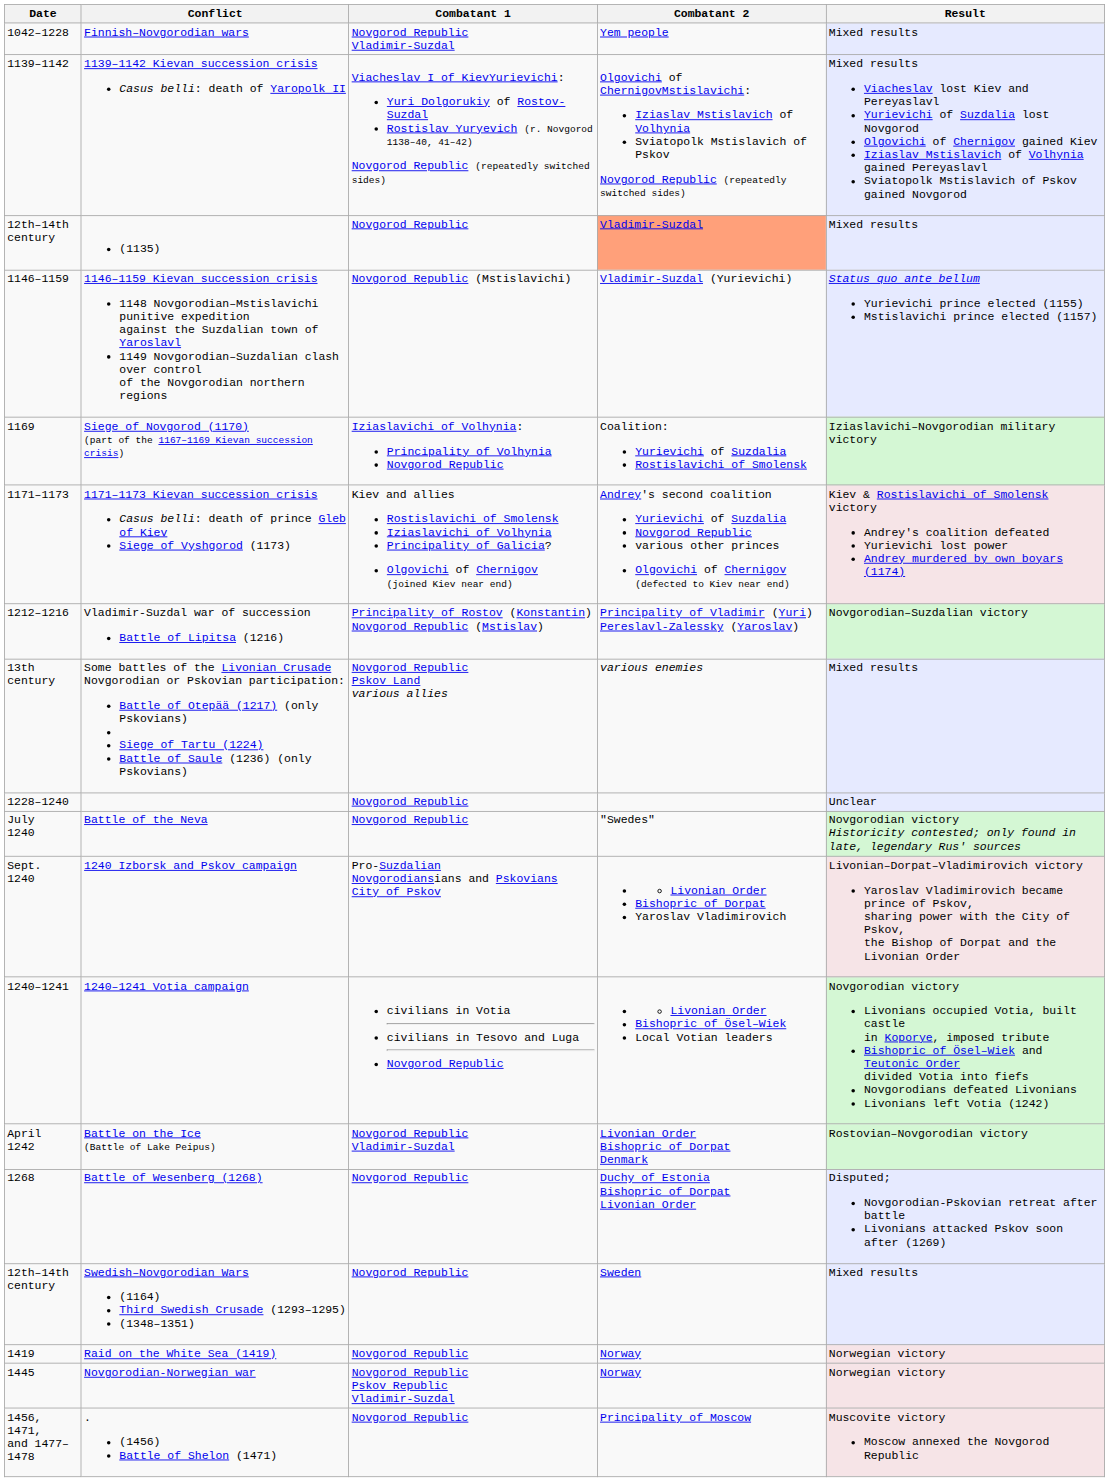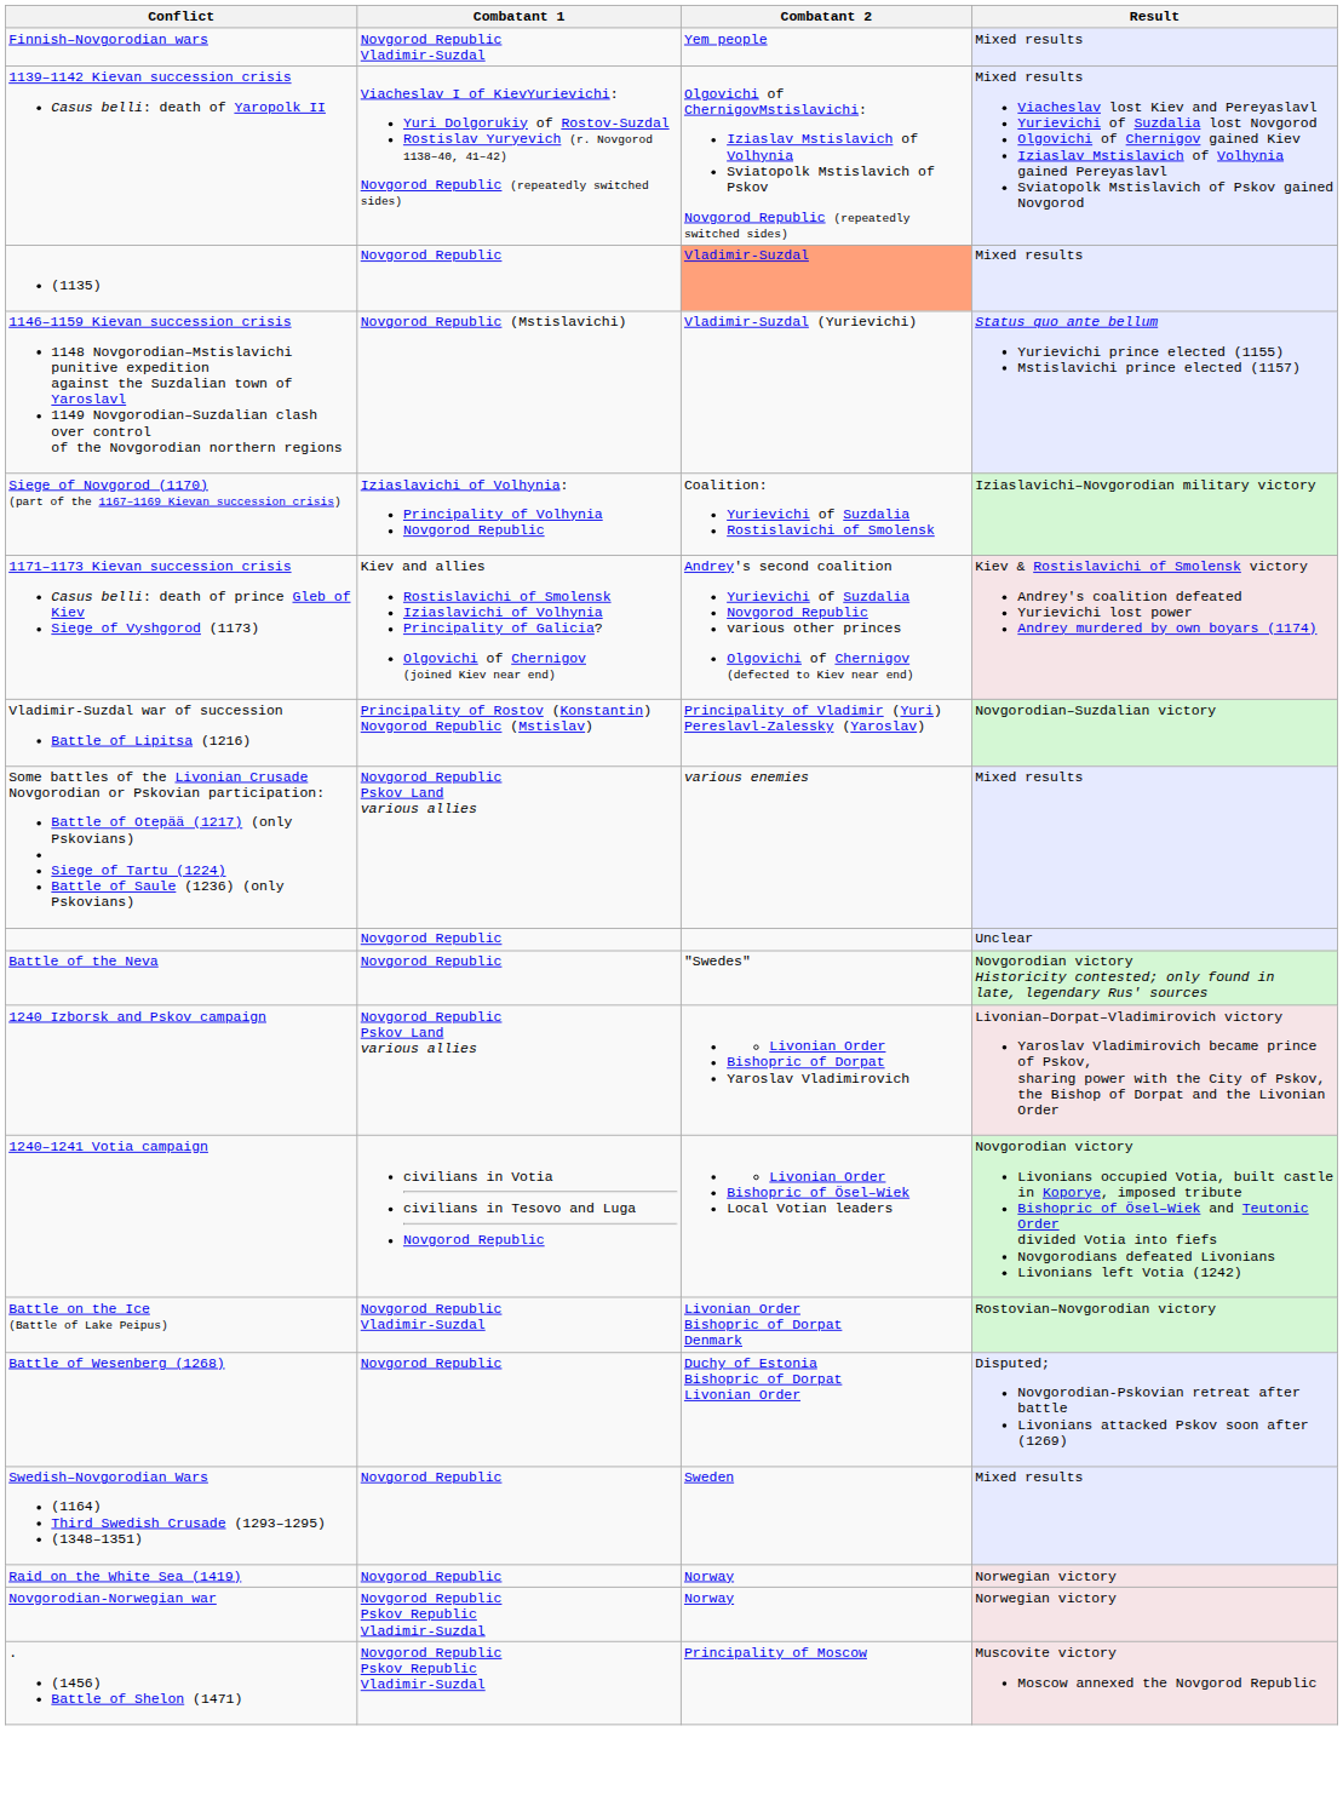 <table class="wikitable sortable">
 <tr>
-<th>Date</th>
 <th>Conflict</th>
 <th>Combatant 1</th>
 <th>Combatant 2</th>
 <th>Result</th>
 </tr>
 <tr valign="top">
-<td> 1042–1228</td>
 <td><a href='#'>Finnish–Novgorodian wars</a></td>
 <td><a href='#'>Novgorod Republic</a><br><a href='#'>Vladimir-Suzdal</a></td>
 <td><a href='#'>Yem people</a></td>
 <td style="background:#E6EAFF">Mixed results</td>
 </tr>
 <tr valign="top">
-<td>1139–1142</td>
 <td><a href='#'>1139–1142 Kievan succession crisis</a><br><ul><li><em>Casus belli</em>: death of <a href='#'>Yaropolk II</a></li></ul></td>
 <td><br> <a href='#'>Viacheslav I of Kiev</a><a href='#'>Yurievichi</a>:<ul><li> <a href='#'>Yuri Dolgorukiy</a> of <a href='#'>Rostov-Suzdal</a></li><li><a href='#'>Rostislav Yuryevich</a> <small>(r. Novgorod 1138–40, 41–42)</small></li></ul><a href='#'>Novgorod Republic</a> <small>(repeatedly switched sides)</small></td>
 <td><br> <a href='#'>Olgovichi</a> of <a href='#'>Chernigov</a><a href='#'>Mstislavichi</a>:<ul><li> <a href='#'>Iziaslav Mstislavich</a> of <a href='#'>Volhynia</a></li><li> Sviatopolk Mstislavich of Pskov</li></ul><a href='#'>Novgorod Republic</a> <small>(repeatedly switched sides)</small></td>
 <td style="background:#E6EAFF">Mixed results<br><ul><li><a href='#'>Viacheslav</a> lost Kiev and Pereyaslavl</li><li><a href='#'>Yurievichi</a> of <a href='#'>Suzdalia</a> lost Novgorod</li><li><a href='#'>Olgovichi</a> of <a href='#'>Chernigov</a> gained Kiev</li><li><a href='#'>Iziaslav Mstislavich</a> of <a href='#'>Volhynia</a> gained Pereyaslavl</li><li>Sviatopolk Mstislavich of Pskov gained Novgorod</li></ul></td>
 </tr>
 <tr valign="top">
-<td>12th–14th<br>century</td>
 <td><br><ul><li> (1135)</li></ul></td>
 <td><a href='#'>Novgorod Republic</a></td>
 <td style="background: lightsalmon;"><a href='#'>Vladimir-Suzdal</a></td>
 <td style="background:#E6EAFF">Mixed results</td>
 </tr>
 <tr valign="top">
-<td>1146–1159</td>
 <td><a href='#'>1146–1159 Kievan succession crisis</a><br><ul><li>1148 Novgorodian–Mstislavichi punitive expedition<br>against the Suzdalian town of <a href='#'>Yaroslavl</a></li><li>1149 Novgorodian–Suzdalian clash over control<br>of the Novgorodian northern regions</li></ul></td>
 <td><a href='#'>Novgorod Republic</a> (Mstislavichi)</td>
 <td><a href='#'>Vladimir-Suzdal</a> (Yurievichi)</td>
 <td style="background:#E6EAFF"><em><a href='#'>Status quo ante bellum</a></em><br><ul><li>Yurievichi prince elected (1155)</li><li>Mstislavichi prince elected (1157)</li></ul></td>
 </tr>
 <tr valign="top">
-<td>1169</td>
 <td><a href='#'>Siege of Novgorod (1170)</a><br><small>(part of the <a href='#'>1167–1169 Kievan succession crisis</a>)</small></td>
 <td><a href='#'>Iziaslavichi of Volhynia</a>:<br><ul><li><a href='#'>Principality of Volhynia</a></li><li><a href='#'>Novgorod Republic</a></li></ul></td>
 <td>Coalition:<br><ul><li><a href='#'>Yurievichi</a> of <a href='#'>Suzdalia</a></li><li><a href='#'>Rostislavichi of Smolensk</a></li></ul></td>
 <td style="background:#D4F7D4">Iziaslavichi–Novgorodian military victory</td>
 </tr>
 <tr valign="top">
-<td>1171–1173</td>
 <td><a href='#'>1171–1173 Kievan succession crisis</a><br><ul><li><em>Casus belli</em>: death of prince <a href='#'>Gleb of Kiev</a></li><li><a href='#'>Siege of Vyshgorod</a> (1173)</li></ul></td>
 <td>Kiev and allies<br><ul><li> <a href='#'>Rostislavichi of Smolensk</a></li><li> <a href='#'>Iziaslavichi of Volhynia</a></li><li> <a href='#'>Principality of Galicia</a>?</li></ul><ul><li> <a href='#'>Olgovichi</a> of <a href='#'>Chernigov</a><br><small>(joined Kiev near end)</small></li></ul></td>
 <td><a href='#'>Andrey</a>'s second coalition<br><ul><li> <a href='#'>Yurievichi</a> of <a href='#'>Suzdalia</a></li><li><a href='#'>Novgorod Republic</a></li><li>various other princes</li></ul><ul><li> <a href='#'>Olgovichi</a> of <a href='#'>Chernigov</a><br><small>(defected to Kiev near end)</small></li></ul></td>
 <td style="background:#F6E4E7">Kiev & <a href='#'>Rostislavichi of Smolensk</a> victory<br><ul><li>Andrey's coalition defeated</li><li>Yurievichi lost power</li><li><a href='#'>Andrey murdered by own boyars (1174)</a></li></ul></td>
 </tr>
 <tr valign="top">
-<td>1212–1216</td>
 <td>Vladimir-Suzdal war of succession<br><ul><li><a href='#'>Battle of Lipitsa</a> (1216)</li></ul></td>
 <td><a href='#'>Principality of Rostov</a> (<a href='#'>Konstantin</a>)<br><a href='#'>Novgorod Republic</a> (<a href='#'>Mstislav</a>)</td>
 <td><a href='#'>Principality of Vladimir</a> (<a href='#'>Yuri</a>)<br><a href='#'>Pereslavl-Zalessky</a> (<a href='#'>Yaroslav</a>)</td>
 <td style="background:#D4F7D4">Novgorodian–Suzdalian victory</td>
 </tr>
 <tr valign="top">
-<td> 13th<br>century</td>
 <td>Some battles of the <a href='#'>Livonian Crusade</a><br>Novgorodian or Pskovian participation:<ul><li><a href='#'>Battle of Otepää (1217)</a> (only Pskovians)</li><li></li><li><a href='#'>Siege of Tartu (1224)</a></li><li><a href='#'>Battle of Saule</a> (1236) (only Pskovians)</li></ul></td>
 <td><a href='#'>Novgorod Republic</a><br><a href='#'>Pskov Land</a><br><em>various allies</em></td>
 <td><em>various enemies</em></td>
 <td style="background:#E6EAFF">Mixed results</td>
 </tr>
 <tr valign="top">
-<td>1228–1240</td>
 <td></td>
 <td><a href='#'>Novgorod Republic</a></td>
 <td></td>
 <td style="background:#E6EAFF">Unclear</td>
 </tr>
 <tr valign="top">
-<td>July<br>1240</td>
 <td><a href='#'>Battle of the Neva</a></td>
 <td><a href='#'>Novgorod Republic</a></td>
 <td>"Swedes"</td>
 <td style="background:#D4F7D4">Novgorodian victory<br><em>Historicity contested; only found in<br>late, legendary Rus' sources</em></td>
 </tr>
 <tr valign="top">
-<td>Sept.<br>1240</td>
 <td><a href='#'>1240 Izborsk and Pskov campaign</a></td>
-<td> Pro-<a href='#'>Suzdalian</a><br><a href='#'>Novgorodians</a>ians and <a href='#'>Pskovians</a><br> <a href='#'>City of Pskov</a></td>
+<td><a href='#'>Novgorod Republic</a><br><a href='#'>Pskov Land</a><br><em>various allies</em></td>
 <td><br><ul><li><ul><li> <a href='#'>Livonian Order</a></li></ul></li><li> <a href='#'>Bishopric of Dorpat</a></li><li>Yaroslav Vladimirovich</li></ul></td>
 <td style="background:#F6E4E7">Livonian–Dorpat–Vladimirovich victory<br><ul><li>Yaroslav Vladimirovich became prince of Pskov,<br>sharing power with the City of Pskov,<br> the Bishop of Dorpat and the Livonian Order</li></ul></td>
 </tr>
 <tr valign="top">
-<td>1240–1241</td>
 <td><a href='#'>1240–1241 Votia campaign</a></td>
 <td><br><ul><li>civilians in Votia<hr></li><li>civilians in Tesovo and Luga<hr></li><li><a href='#'>Novgorod Republic</a></li></ul></td>
 <td><br><ul><li><ul><li> <a href='#'>Livonian Order</a></li></ul></li><li> <a href='#'>Bishopric of Ösel–Wiek</a></li><li>Local Votian leaders</li></ul></td>
 <td style="background:#D4F7D4">Novgorodian victory<br><ul><li>Livonians occupied Votia, built castle<br>in <a href='#'>Koporye</a>, imposed tribute</li><li><a href='#'>Bishopric of Ösel–Wiek</a> and <a href='#'>Teutonic Order</a><br>divided Votia into fiefs</li><li>Novgorodians defeated Livonians</li><li>Livonians left Votia (1242)</li></ul></td>
 </tr>
 <tr valign="top">
-<td>April<br>1242</td>
 <td><a href='#'>Battle on the Ice</a><br><small>(Battle of Lake Peipus)</small></td>
 <td><a href='#'>Novgorod Republic</a><br><a href='#'>Vladimir-Suzdal</a></td>
 <td><a href='#'>Livonian Order</a><br><a href='#'>Bishopric of Dorpat</a><br> <a href='#'>Denmark</a></td>
 <td style="background:#D4F7D4">Rostovian–Novgorodian victory</td>
 </tr>
 <tr valign="top">
-<td>1268</td>
 <td><a href='#'>Battle of Wesenberg (1268)</a></td>
 <td><a href='#'>Novgorod Republic</a></td>
 <td><a href='#'>Duchy of Estonia</a><br><a href='#'>Bishopric of Dorpat</a><br><a href='#'>Livonian Order</a></td>
 <td style="background:#E6EAFF">Disputed;<br><ul><li>Novgorodian-Pskovian retreat after battle</li><li>Livonians attacked Pskov soon after (1269)</li></ul></td>
 </tr>
 <tr valign="top">
-<td>12th–14th<br>century</td>
 <td><a href='#'>Swedish–Novgorodian Wars</a><br><ul><li> (1164)</li><li><a href='#'>Third Swedish Crusade</a> (1293–1295)</li><li> (1348–1351)</li></ul></td>
 <td><a href='#'>Novgorod Republic</a></td>
 <td><a href='#'>Sweden</a></td>
 <td style="background:#E6EAFF">Mixed results</td>
 </tr>
 <tr valign="top">
-<td>1419</td>
 <td><a href='#'>Raid on the White Sea (1419)</a></td>
 <td><a href='#'>Novgorod Republic</a></td>
 <td> <a href='#'>Norway</a></td>
 <td style="background:#F6E4E7">Norwegian victory</td>
 </tr>
 <tr valign="top">
-<td>1445</td>
 <td><a href='#'>Novgorodian-Norwegian war</a></td>
 <td><a href='#'>Novgorod Republic</a><br><a href='#'>Pskov Republic</a><br><a href='#'>Vladimir-Suzdal</a></td>
 <td> <a href='#'>Norway</a></td>
 <td style="background:#F6E4E7">Norwegian victory</td>
 </tr>
 <tr valign="top">
-<td>1456, 1471,<br>and 1477–1478</td>
 <td>.<br><ul><li> (1456)</li><li><a href='#'>Battle of Shelon</a> (1471)</li></ul></td>
-<td><a href='#'>Novgorod Republic</a></td>
+<td><a href='#'>Novgorod Republic</a><br><a href='#'>Pskov Republic</a><br><a href='#'>Vladimir-Suzdal</a></td>
 <td> <a href='#'>Principality of Moscow</a></td>
 <td style="background:#F6E4E7">Muscovite victory<br><ul><li>Moscow annexed the Novgorod Republic</li></ul></td>
 </tr>
 </table>
